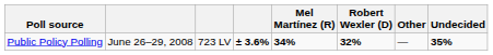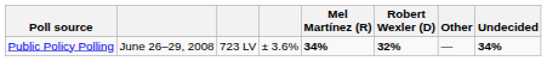 <table class="wikitable">
 <tr valign= bottom>
 <th>Poll source</th>
 <th></th>
 <th></th>
 <th></th>
 <th>Mel<br>Martínez (R)</th>
 <th>Robert<br>Wexler (D)</th>
 <th>Other</th>
 <th>Undecided</th>
 </tr>
 <tr>
 <td><a href='#'>Public Policy Polling</a></td>
 <td>June 26–29, 2008</td>
 <td>723 LV</td>
-<td><strong>± 3.6%</strong></td>
+<td>± 3.6%</td>
 <td><strong>34%</strong></td>
 <td><strong>32%</strong></td>
 <td>—</td>
-<td><strong>35%</strong></td>
+<td><strong>34%</strong></td>
 </tr>
 </table>
